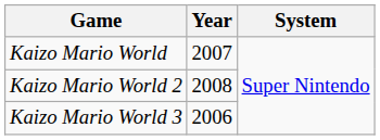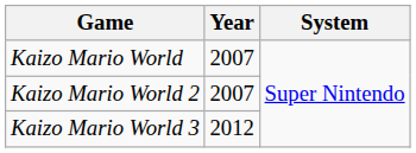 <table class="wikitable sortable">
 <tr>
 <th>Game</th>
 <th>Year</th>
 <th>System</th>
 </tr>
 <tr>
 <td style="white-space:nowrap;"><em>Kaizo Mario World</em></td>
 <td>2007</td>
 <td rowspan="3"><a href='#'>Super Nintendo</a></td>
 </tr>
 <tr>
 <td style="white-space:nowrap;"><em>Kaizo Mario World 2</em></td>
-<td>2008</td>
+<td>2007</td>
 </tr>
 <tr>
 <td style="white-space:nowrap;"><em>Kaizo Mario World 3</em></td>
-<td>2006</td>
+<td>2012</td>
 </tr>
 </table>
